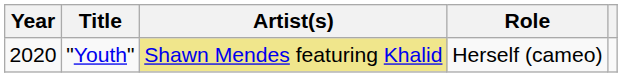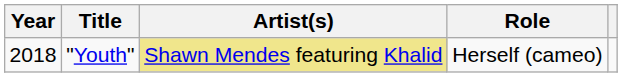 <table class="wikitable">
 <tr>
 <th>Year</th>
 <th>Title</th>
 <th>Artist(s)</th>
 <th>Role</th>
 <th scope="col"></th>
 </tr>
 <tr>
-<td>2020</td>
+<td>2018</td>
 <td>"<a href='#'>Youth</a>"</td>
 <td style="background: khaki;"><a href='#'>Shawn Mendes</a> featuring <a href='#'>Khalid</a></td>
 <td>Herself (cameo)</td>
 <td></td>
 </tr>
 </table>
